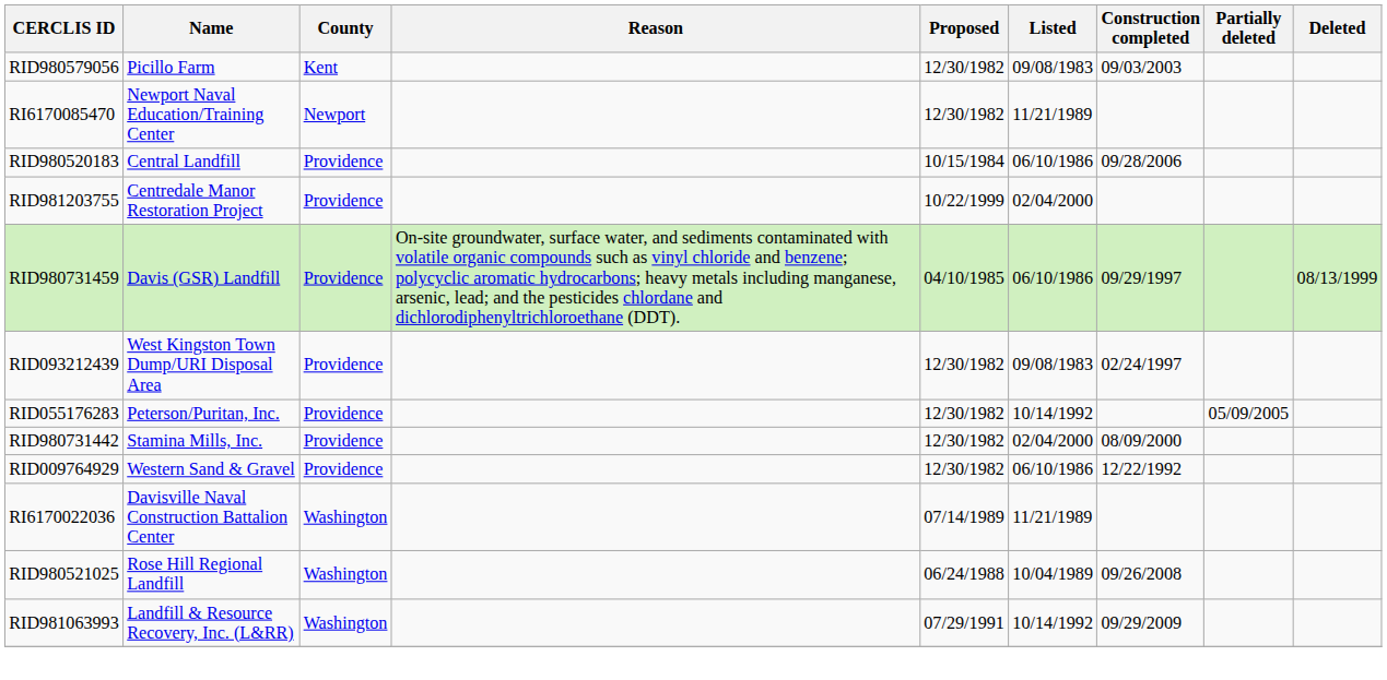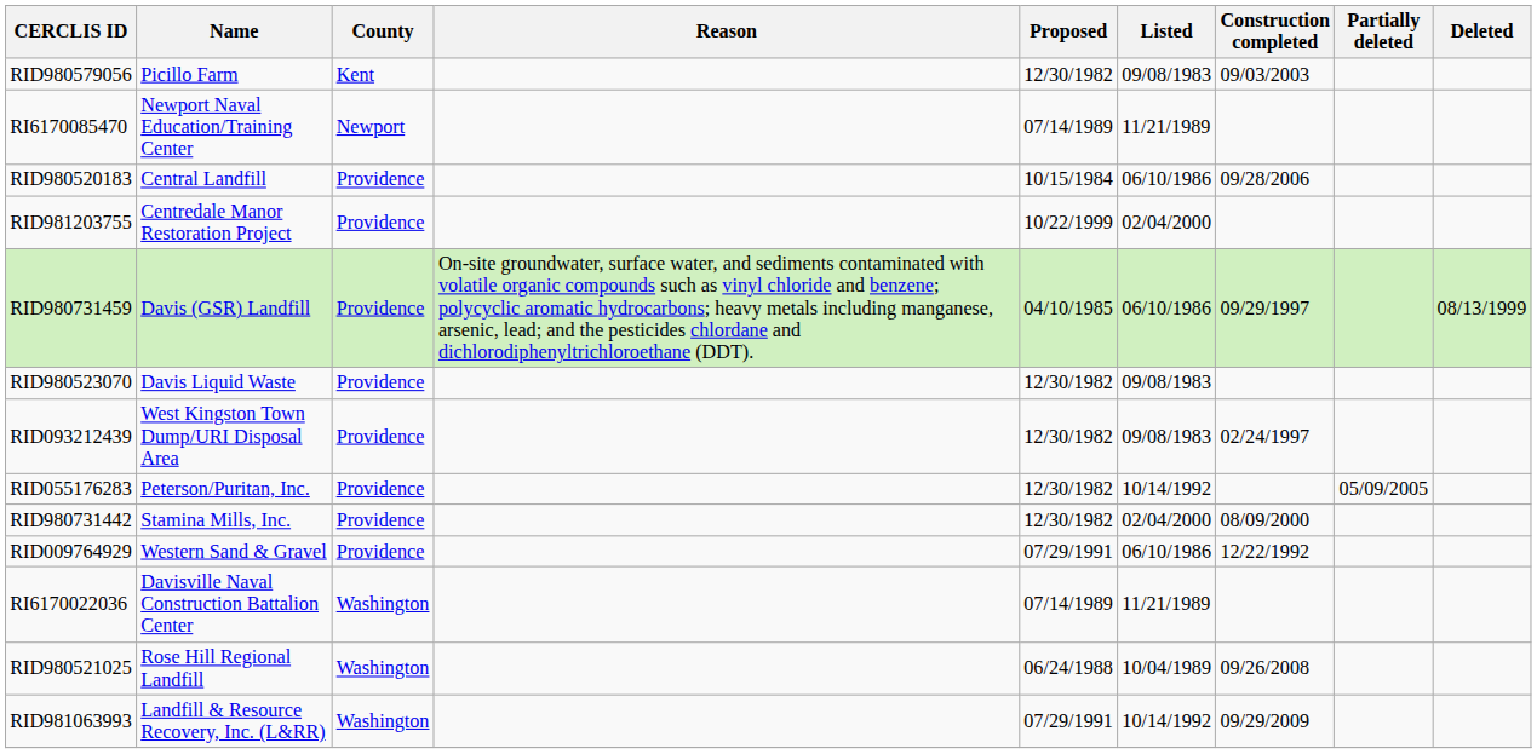 <table class="wikitable sortable">
 <tr>
 <th>CERCLIS ID</th>
 <th>Name</th>
 <th>County</th>
 <th>Reason</th>
 <th>Proposed</th>
 <th>Listed</th>
 <th>Construction<br>completed</th>
 <th>Partially<br>deleted</th>
 <th>Deleted</th>
 </tr>
 <tr>
 <td>RID980579056</td>
 <td><a href='#'>Picillo Farm</a></td>
 <td><a href='#'>Kent</a></td>
 <td></td>
 <td>12/30/1982</td>
 <td>09/08/1983</td>
 <td>09/03/2003</td>
 <td></td>
 <td></td>
 </tr>
 <tr>
 <td>RI6170085470</td>
 <td><a href='#'>Newport Naval Education/Training Center</a></td>
 <td><a href='#'>Newport</a></td>
 <td></td>
-<td>12/30/1982</td>
+<td>07/14/1989</td>
 <td>11/21/1989</td>
 <td></td>
 <td></td>
 <td></td>
 </tr>
 <tr>
 <td>RID980520183</td>
 <td><a href='#'>Central Landfill</a></td>
 <td><a href='#'>Providence</a></td>
 <td></td>
 <td>10/15/1984</td>
 <td>06/10/1986</td>
 <td>09/28/2006</td>
 <td></td>
 <td></td>
 </tr>
 <tr>
 <td>RID981203755</td>
 <td><a href='#'>Centredale Manor Restoration Project</a></td>
 <td><a href='#'>Providence</a></td>
 <td></td>
 <td>10/22/1999</td>
 <td>02/04/2000</td>
 <td></td>
 <td></td>
 <td></td>
 </tr>
 <tr style="background:#d0f0c0">
 <td>RID980731459</td>
 <td><a href='#'>Davis (GSR) Landfill</a></td>
 <td><a href='#'>Providence</a></td>
 <td>On-site groundwater, surface water, and sediments contaminated with <a href='#'>volatile organic compounds</a> such as <a href='#'>vinyl chloride</a> and <a href='#'>benzene</a>; <a href='#'>polycyclic aromatic hydrocarbons</a>; heavy metals including manganese, arsenic, lead; and the pesticides <a href='#'>chlordane</a> and <a href='#'>dichlorodiphenyltrichloroethane</a> (DDT).</td>
 <td>04/10/1985</td>
 <td>06/10/1986</td>
 <td>09/29/1997</td>
 <td></td>
 <td>08/13/1999</td>
 </tr>
 <tr>
+<td>RID980523070</td>
+<td><a href='#'>Davis Liquid Waste</a></td>
+<td><a href='#'>Providence</a></td>
+<td></td>
+<td>12/30/1982</td>
+<td>09/08/1983</td>
+<td></td>
+<td></td>
+<td></td>
+</tr>
+<tr>
 <td>RID093212439</td>
 <td><a href='#'>West Kingston Town Dump/URI Disposal Area</a></td>
 <td><a href='#'>Providence</a></td>
 <td></td>
 <td>12/30/1982</td>
 <td>09/08/1983</td>
 <td>02/24/1997</td>
 <td></td>
 <td></td>
 </tr>
 <tr>
 <td>RID055176283</td>
 <td><a href='#'>Peterson/Puritan, Inc.</a></td>
 <td><a href='#'>Providence</a></td>
 <td></td>
 <td>12/30/1982</td>
 <td>10/14/1992</td>
 <td></td>
 <td>05/09/2005</td>
 <td></td>
 </tr>
 <tr>
 <td>RID980731442</td>
 <td><a href='#'>Stamina Mills, Inc.</a></td>
 <td><a href='#'>Providence</a></td>
 <td></td>
 <td>12/30/1982</td>
 <td>02/04/2000</td>
 <td>08/09/2000</td>
 <td></td>
 <td></td>
 </tr>
 <tr>
 <td>RID009764929</td>
 <td><a href='#'>Western Sand & Gravel</a></td>
 <td><a href='#'>Providence</a></td>
 <td></td>
-<td>12/30/1982</td>
+<td>07/29/1991</td>
 <td>06/10/1986</td>
 <td>12/22/1992</td>
 <td></td>
 <td></td>
 </tr>
 <tr>
 <td>RI6170022036</td>
 <td><a href='#'>Davisville Naval Construction Battalion Center</a></td>
 <td><a href='#'>Washington</a></td>
 <td></td>
 <td>07/14/1989</td>
 <td>11/21/1989</td>
 <td></td>
 <td></td>
 <td></td>
 </tr>
 <tr>
 <td>RID980521025</td>
 <td><a href='#'>Rose Hill Regional Landfill</a></td>
 <td><a href='#'>Washington</a></td>
 <td></td>
 <td>06/24/1988</td>
 <td>10/04/1989</td>
 <td>09/26/2008</td>
 <td></td>
 <td></td>
 </tr>
 <tr>
 <td>RID981063993</td>
 <td><a href='#'>Landfill & Resource Recovery, Inc. (L&RR)</a></td>
 <td><a href='#'>Washington</a></td>
 <td></td>
 <td>07/29/1991</td>
 <td>10/14/1992</td>
 <td>09/29/2009</td>
 <td></td>
 <td></td>
 </tr>
 <tr>
 </tr>
 </table>
